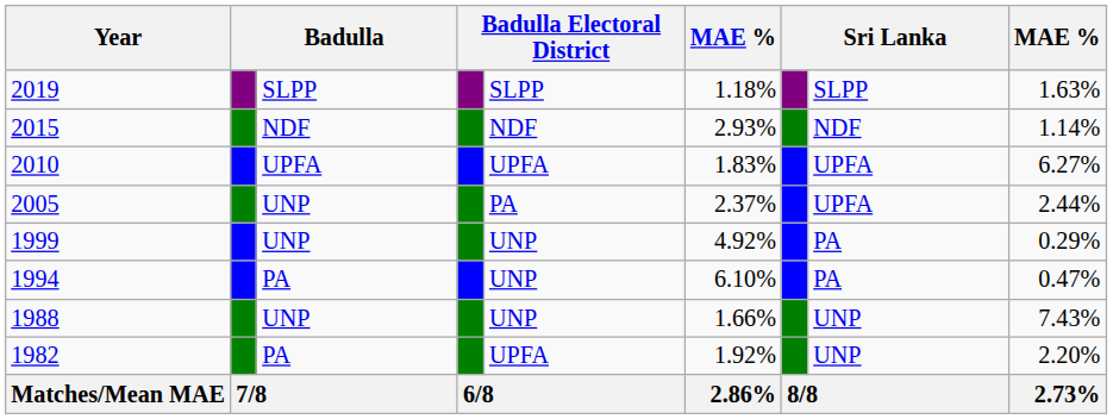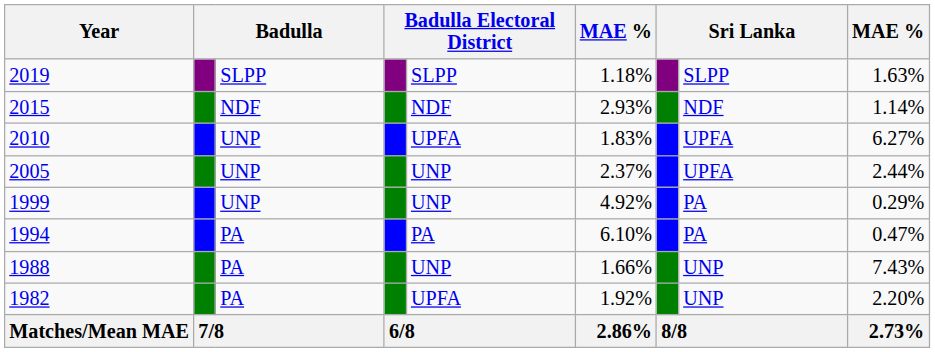 <table class="wikitable">
 <tr>
 <th>Year</th>
 <th colspan="2" width="144px">Badulla</th>
 <th colspan="2" width="144px"><a href='#'>Badulla Electoral District</a></th>
 <th><a href='#'>MAE</a> %</th>
 <th colspan="2" width="144px">Sri Lanka</th>
 <th>MAE %</th>
 </tr>
 <tr>
 <td><a href='#'>2019</a></td>
 <td style="background-color:purple;" width="10px"></td>
 <td style="text-align:left;"><a href='#'>SLPP</a></td>
 <td style="background-color:purple;" width="10px"></td>
 <td style="text-align:left;"><a href='#'>SLPP</a></td>
 <td style="text-align:right;">1.18%</td>
 <td style="background-color:purple;" width="10px"></td>
 <td style="text-align:left;"><a href='#'>SLPP</a></td>
 <td style="text-align:right;">1.63%</td>
 </tr>
 <tr>
 <td><a href='#'>2015</a></td>
 <td style="background-color:green;" width="10px"></td>
 <td style="text-align:left;"><a href='#'>NDF</a></td>
 <td style="background-color:green;" width="10px"></td>
 <td style="text-align:left;"><a href='#'>NDF</a></td>
 <td style="text-align:right;">2.93%</td>
 <td style="background-color:green;" width="10px"></td>
 <td style="text-align:left;"><a href='#'>NDF</a></td>
 <td style="text-align:right;">1.14%</td>
 </tr>
 <tr>
 <td><a href='#'>2010</a></td>
 <td style="background-color:blue;" width="10px"></td>
-<td style="text-align:left;"><a href='#'>UPFA</a></td>
+<td style="text-align:left;"><a href='#'>UNP</a></td>
 <td style="background-color:blue;" width="10px"></td>
 <td style="text-align:left;"><a href='#'>UPFA</a></td>
 <td style="text-align:right;">1.83%</td>
 <td style="background-color:blue;" width="10px"></td>
 <td style="text-align:left;"><a href='#'>UPFA</a></td>
 <td style="text-align:right;">6.27%</td>
 </tr>
 <tr>
 <td><a href='#'>2005</a></td>
 <td style="background-color:green;" width="10px"></td>
 <td style="text-align:left;"><a href='#'>UNP</a></td>
 <td style="background-color:green;" width="10px"></td>
-<td style="text-align:left;"><a href='#'>PA</a></td>
+<td style="text-align:left;"><a href='#'>UNP</a></td>
 <td style="text-align:right;">2.37%</td>
 <td style="background-color:blue;" width="10px"></td>
 <td style="text-align:left;"><a href='#'>UPFA</a></td>
 <td style="text-align:right;">2.44%</td>
 </tr>
 <tr>
 <td><a href='#'>1999</a></td>
 <td style="background-color:blue;" width="10px"></td>
 <td style="text-align:left;"><a href='#'>UNP</a></td>
 <td style="background-color:green;" width="10px"></td>
 <td style="text-align:left;"><a href='#'>UNP</a></td>
 <td style="text-align:right;">4.92%</td>
 <td style="background-color:blue;" width="10px"></td>
 <td style="text-align:left;"><a href='#'>PA</a></td>
 <td style="text-align:right;">0.29%</td>
 </tr>
 <tr>
 <td><a href='#'>1994</a></td>
 <td style="background-color:blue;" width="10px"></td>
 <td style="text-align:left;"><a href='#'>PA</a></td>
 <td style="background-color:blue;" width="10px"></td>
-<td style="text-align:left;"><a href='#'>UNP</a></td>
+<td style="text-align:left;"><a href='#'>PA</a></td>
 <td style="text-align:right;">6.10%</td>
 <td style="background-color:blue;" width="10px"></td>
 <td style="text-align:left;"><a href='#'>PA</a></td>
 <td style="text-align:right;">0.47%</td>
 </tr>
 <tr>
 <td><a href='#'>1988</a></td>
 <td style="background-color:green;" width="10px"></td>
-<td style="text-align:left;"><a href='#'>UNP</a></td>
+<td style="text-align:left;"><a href='#'>PA</a></td>
 <td style="background-color:green;" width="10px"></td>
 <td style="text-align:left;"><a href='#'>UNP</a></td>
 <td style="text-align:right;">1.66%</td>
 <td style="background-color:green;" width="10px"></td>
 <td style="text-align:left;"><a href='#'>UNP</a></td>
 <td style="text-align:right;">7.43%</td>
 </tr>
 <tr>
 <td><a href='#'>1982</a></td>
 <td style="background-color:green;" width="10px"></td>
 <td style="text-align:left;"><a href='#'>PA</a></td>
 <td style="background-color:green;" width="10px"></td>
 <td style="text-align:left;"><a href='#'>UPFA</a></td>
 <td style="text-align:right;">1.92%</td>
 <td style="background-color:green;" width="10px"></td>
 <td style="text-align:left;"><a href='#'>UNP</a></td>
 <td style="text-align:right;">2.20%</td>
 </tr>
 <tr>
 <th>Matches/Mean MAE</th>
 <th style="text-align:left;"colspan="2" width="144px">7/8</th>
 <th style="text-align:left;"colspan="2" width="144px">6/8</th>
 <th style="text-align:right;">2.86%</th>
 <th style="text-align:left;"colspan="2" width="144px">8/8</th>
 <th style="text-align:right;">2.73%</th>
 </tr>
 </table>
